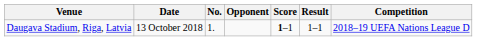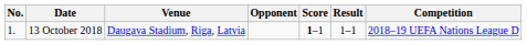 <table class="wikitable" style="font-size:100%;">
 <tr>
+<th>No.</th>
+<th>Date</th>
 <th>Venue</th>
-<th>Date</th>
-<th>No.</th>
 <th>Opponent</th>
 <th>Score</th>
 <th>Result</th>
 <th>Competition</th>
 </tr>
 <tr>
+<td>1.</td>
+<td>13 October 2018</td>
 <td><a href='#'>Daugava Stadium</a>, <a href='#'>Riga</a>, <a href='#'>Latvia</a></td>
-<td>13 October 2018</td>
-<td>1.</td>
 <td></td>
 <td align=center><strong>1</strong>–1</td>
 <td align=center>1–1</td>
 <td><a href='#'>2018–19 UEFA Nations League D</a></td>
 </tr>
 </table>
